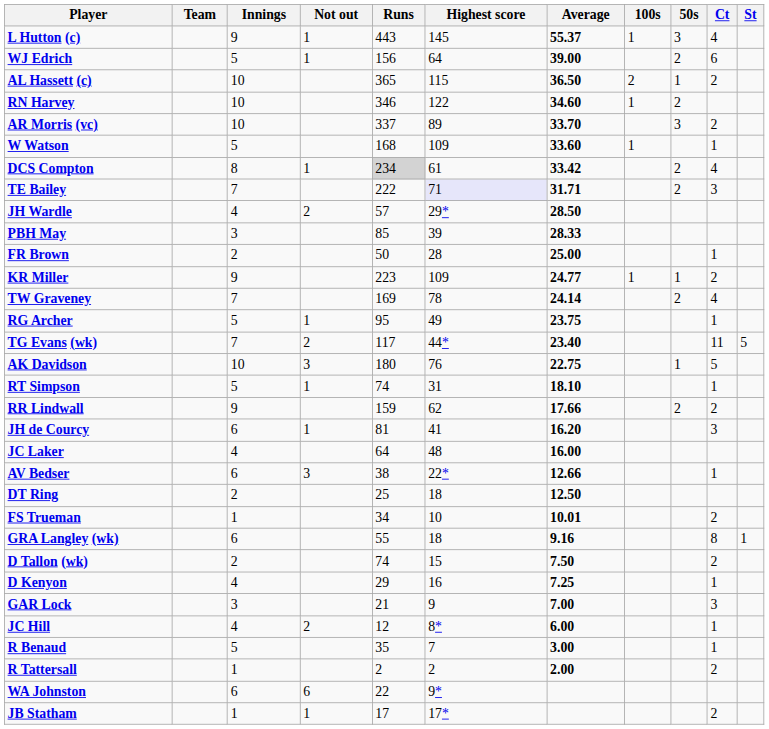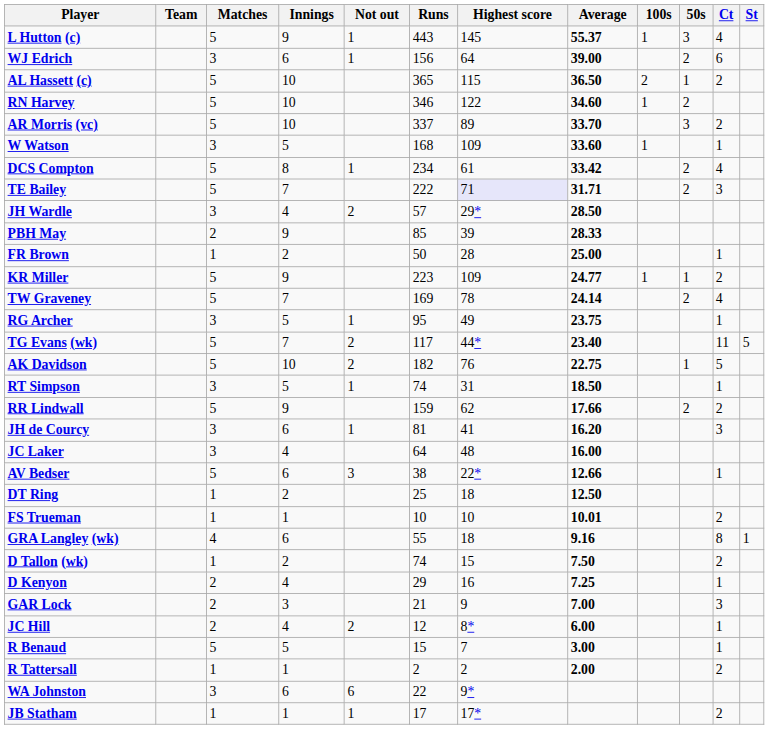 <table class="wikitable" style="width:100%;">
 <tr>
 <th>Player</th>
 <th>Team</th>
+<th>Matches</th>
 <th>Innings</th>
 <th>Not out</th>
 <th>Runs</th>
 <th>Highest score</th>
 <th>Average</th>
 <th>100s</th>
 <th>50s</th>
 <th><a href='#'>Ct</a></th>
 <th><a href='#'>St</a></th>
 </tr>
 <tr align=left>
 <td><strong><a href='#'>L Hutton</a> <a href='#'>(c)</a></strong></td>
 <td></td>
+<td>5</td>
 <td>9</td>
 <td>1</td>
 <td>443</td>
 <td>145</td>
 <td><strong>55.37</strong></td>
 <td>1</td>
 <td>3</td>
 <td>4</td>
 <td></td>
 </tr>
 <tr align=left>
 <td><strong><a href='#'>WJ Edrich</a></strong></td>
 <td></td>
-<td>5</td>
+<td>3</td>
+<td>6</td>
 <td>1</td>
 <td>156</td>
 <td>64</td>
 <td><strong>39.00</strong></td>
 <td></td>
 <td>2</td>
 <td>6</td>
 <td></td>
 </tr>
 <tr align=left>
 <td><strong><a href='#'>AL Hassett</a> <a href='#'>(c)</a></strong></td>
 <td></td>
+<td>5</td>
 <td>10</td>
 <td></td>
 <td>365</td>
 <td>115</td>
 <td><strong>36.50</strong></td>
 <td>2</td>
 <td>1</td>
 <td>2</td>
 <td></td>
 </tr>
 <tr align=left>
 <td><strong><a href='#'>RN Harvey</a></strong></td>
 <td></td>
+<td>5</td>
 <td>10</td>
 <td></td>
 <td>346</td>
 <td>122</td>
 <td><strong>34.60</strong></td>
 <td>1</td>
 <td>2</td>
 <td></td>
 <td></td>
 </tr>
 <tr align=left>
 <td><strong><a href='#'>AR Morris</a> <a href='#'>(vc)</a></strong></td>
 <td></td>
+<td>5</td>
 <td>10</td>
 <td></td>
 <td>337</td>
 <td>89</td>
 <td><strong>33.70</strong></td>
 <td></td>
 <td>3</td>
 <td>2</td>
 <td></td>
 </tr>
 <tr align=left>
 <td><strong><a href='#'>W Watson</a></strong></td>
 <td></td>
+<td>3</td>
 <td>5</td>
 <td></td>
 <td>168</td>
 <td>109</td>
 <td><strong>33.60</strong></td>
 <td>1</td>
 <td></td>
 <td>1</td>
 <td></td>
 </tr>
 <tr align=left>
 <td><strong><a href='#'>DCS Compton</a></strong></td>
 <td></td>
+<td>5</td>
 <td>8</td>
 <td>1</td>
-<td style="background: lightgrey;">234</td>
+<td>234</td>
 <td>61</td>
 <td><strong>33.42</strong></td>
 <td></td>
 <td>2</td>
 <td>4</td>
 <td></td>
 </tr>
 <tr align=left>
 <td><strong><a href='#'>TE Bailey</a></strong></td>
 <td></td>
+<td>5</td>
 <td>7</td>
 <td></td>
 <td>222</td>
 <td style="background: lavender;">71</td>
 <td><strong>31.71</strong></td>
 <td></td>
 <td>2</td>
 <td>3</td>
 <td></td>
 </tr>
 <tr align=left>
 <td><strong><a href='#'>JH Wardle</a></strong></td>
 <td></td>
+<td>3</td>
 <td>4</td>
 <td>2</td>
 <td>57</td>
 <td>29<a href='#'>*</a></td>
 <td><strong>28.50</strong></td>
 <td></td>
 <td></td>
 <td></td>
 <td></td>
 </tr>
 <tr align=left>
 <td><strong><a href='#'>PBH May</a></strong></td>
 <td></td>
-<td>3</td>
+<td>2</td>
+<td>9</td>
 <td></td>
 <td>85</td>
 <td>39</td>
 <td><strong>28.33</strong></td>
 <td></td>
 <td></td>
 <td></td>
 <td></td>
 </tr>
 <tr align=left>
 <td><strong><a href='#'>FR Brown</a></strong></td>
 <td></td>
+<td>1</td>
 <td>2</td>
 <td></td>
 <td>50</td>
 <td>28</td>
 <td><strong>25.00</strong></td>
 <td></td>
 <td></td>
 <td>1</td>
 <td></td>
 </tr>
 <tr align=left>
 <td><strong><a href='#'>KR Miller</a></strong></td>
 <td></td>
+<td>5</td>
 <td>9</td>
 <td></td>
 <td>223</td>
 <td>109</td>
 <td><strong>24.77</strong></td>
 <td>1</td>
 <td>1</td>
 <td>2</td>
 <td></td>
 </tr>
 <tr align=left>
 <td><strong><a href='#'>TW Graveney</a></strong></td>
 <td></td>
+<td>5</td>
 <td>7</td>
 <td></td>
 <td>169</td>
 <td>78</td>
 <td><strong>24.14</strong></td>
 <td></td>
 <td>2</td>
 <td>4</td>
 <td></td>
 </tr>
 <tr align=left>
 <td><strong><a href='#'>RG Archer</a></strong></td>
 <td></td>
+<td>3</td>
 <td>5</td>
 <td>1</td>
 <td>95</td>
 <td>49</td>
 <td><strong>23.75</strong></td>
 <td></td>
 <td></td>
 <td>1</td>
 <td></td>
 </tr>
 <tr align=left>
 <td><strong><a href='#'>TG Evans</a> <a href='#'>(wk)</a></strong></td>
 <td></td>
+<td>5</td>
 <td>7</td>
 <td>2</td>
 <td>117</td>
 <td>44<a href='#'>*</a></td>
 <td><strong>23.40</strong></td>
 <td></td>
 <td></td>
 <td>11</td>
 <td>5</td>
 </tr>
 <tr align=left>
 <td><strong><a href='#'>AK Davidson</a></strong></td>
 <td></td>
+<td>5</td>
 <td>10</td>
-<td>3</td>
-<td>180</td>
+<td>2</td>
+<td>182</td>
 <td>76</td>
 <td><strong>22.75</strong></td>
 <td></td>
 <td>1</td>
 <td>5</td>
 <td></td>
 </tr>
 <tr align=left>
 <td><strong><a href='#'>RT Simpson</a></strong></td>
 <td></td>
+<td>3</td>
 <td>5</td>
 <td>1</td>
 <td>74</td>
 <td>31</td>
-<td><strong>18.10</strong></td>
+<td><strong>18.50</strong></td>
 <td></td>
 <td></td>
 <td>1</td>
 <td></td>
 </tr>
 <tr align=left>
 <td><strong><a href='#'>RR Lindwall</a></strong></td>
 <td></td>
+<td>5</td>
 <td>9</td>
 <td></td>
 <td>159</td>
 <td>62</td>
 <td><strong>17.66</strong></td>
 <td></td>
 <td>2</td>
 <td>2</td>
 <td></td>
 </tr>
 <tr align=left>
 <td><strong><a href='#'>JH de Courcy</a></strong></td>
 <td></td>
+<td>3</td>
 <td>6</td>
 <td>1</td>
 <td>81</td>
 <td>41</td>
 <td><strong>16.20</strong></td>
 <td></td>
 <td></td>
 <td>3</td>
 <td></td>
 </tr>
 <tr align=left>
 <td><strong><a href='#'>JC Laker</a></strong></td>
 <td></td>
+<td>3</td>
 <td>4</td>
 <td></td>
 <td>64</td>
 <td>48</td>
 <td><strong>16.00</strong></td>
 <td></td>
 <td></td>
 <td></td>
 <td></td>
 </tr>
 <tr align=left>
 <td><strong><a href='#'>AV Bedser</a></strong></td>
 <td></td>
+<td>5</td>
 <td>6</td>
 <td>3</td>
 <td>38</td>
 <td>22<a href='#'>*</a></td>
 <td><strong>12.66</strong></td>
 <td></td>
 <td></td>
 <td>1</td>
 <td></td>
 </tr>
 <tr align=left>
 <td><strong><a href='#'>DT Ring</a></strong></td>
 <td></td>
+<td>1</td>
 <td>2</td>
 <td></td>
 <td>25</td>
 <td>18</td>
 <td><strong>12.50</strong></td>
 <td></td>
 <td></td>
 <td></td>
 <td></td>
 </tr>
 <tr align=left>
 <td><strong><a href='#'>FS Trueman</a></strong></td>
 <td></td>
 <td>1</td>
+<td>1</td>
 <td></td>
-<td>34</td>
+<td>10</td>
 <td>10</td>
 <td><strong>10.01</strong></td>
 <td></td>
 <td></td>
 <td>2</td>
 <td></td>
 </tr>
 <tr align=left>
 <td><strong><a href='#'>GRA Langley</a> <a href='#'>(wk)</a></strong></td>
 <td></td>
+<td>4</td>
 <td>6</td>
 <td></td>
 <td>55</td>
 <td>18</td>
 <td><strong>9.16</strong></td>
 <td></td>
 <td></td>
 <td>8</td>
 <td>1</td>
 </tr>
 <tr align=left>
 <td><strong><a href='#'>D Tallon</a> <a href='#'>(wk)</a></strong></td>
 <td></td>
+<td>1</td>
 <td>2</td>
 <td></td>
 <td>74</td>
 <td>15</td>
 <td><strong>7.50</strong></td>
 <td></td>
 <td></td>
 <td>2</td>
 <td></td>
 </tr>
 <tr align=left>
 <td><strong><a href='#'>D Kenyon</a></strong></td>
 <td></td>
+<td>2</td>
 <td>4</td>
 <td></td>
 <td>29</td>
 <td>16</td>
 <td><strong>7.25</strong></td>
 <td></td>
 <td></td>
 <td>1</td>
 <td></td>
 </tr>
 <tr align=left>
 <td><strong><a href='#'>GAR Lock</a></strong></td>
 <td></td>
+<td>2</td>
 <td>3</td>
 <td></td>
 <td>21</td>
 <td>9</td>
 <td><strong>7.00</strong></td>
 <td></td>
 <td></td>
 <td>3</td>
 <td></td>
 </tr>
 <tr align=left>
 <td><strong><a href='#'>JC Hill</a></strong></td>
 <td></td>
+<td>2</td>
 <td>4</td>
 <td>2</td>
 <td>12</td>
 <td>8<a href='#'>*</a></td>
 <td><strong>6.00</strong></td>
 <td></td>
 <td></td>
 <td>1</td>
 <td></td>
 </tr>
 <tr align=left>
 <td><strong><a href='#'>R Benaud</a></strong></td>
 <td></td>
 <td>5</td>
+<td>5</td>
 <td></td>
-<td>35</td>
+<td>15</td>
 <td>7</td>
 <td><strong>3.00</strong></td>
 <td></td>
 <td></td>
 <td>1</td>
 <td></td>
 </tr>
 <tr align=left>
 <td><strong><a href='#'>R Tattersall</a></strong></td>
 <td></td>
+<td>1</td>
 <td>1</td>
 <td></td>
 <td>2</td>
 <td>2</td>
 <td><strong>2.00</strong></td>
 <td></td>
 <td></td>
 <td>2</td>
 <td></td>
 </tr>
 <tr align=left>
 <td><strong><a href='#'>WA Johnston</a></strong></td>
 <td></td>
+<td>3</td>
 <td>6</td>
 <td>6</td>
 <td>22</td>
 <td>9<a href='#'>*</a></td>
 <td></td>
 <td></td>
 <td></td>
 <td></td>
 <td></td>
 </tr>
 <tr align=left>
 <td><strong><a href='#'>JB Statham</a></strong></td>
 <td></td>
 <td>1</td>
 <td>1</td>
+<td>1</td>
 <td>17</td>
 <td>17<a href='#'>*</a></td>
 <td></td>
 <td></td>
 <td></td>
 <td>2</td>
 <td></td>
 </tr>
 </table>
